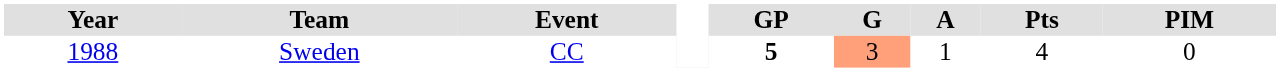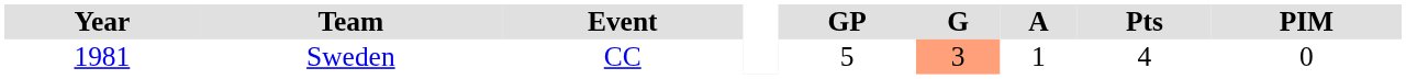 <table border="0" cellpadding="1" cellspacing="0" style="text-align:center; width:50em">
 <tr ALIGN="center" bgcolor="#e0e0e0">
 <th>Year</th>
 <th>Team</th>
 <th>Event</th>
 <th rowspan="99" bgcolor="#ffffff"> </th>
 <th>GP</th>
 <th>G</th>
 <th>A</th>
 <th>Pts</th>
 <th>PIM</th>
 </tr>
 <tr>
-<td><a href='#'>1988</a></td>
+<td><a href='#'>1981</a></td>
 <td><a href='#'>Sweden</a></td>
 <td><a href='#'>CC</a></td>
-<td><strong>5</strong></td>
+<td>5</td>
 <td style="background: lightsalmon;">3</td>
 <td>1</td>
 <td>4</td>
 <td>0</td>
 </tr>
 </table>
